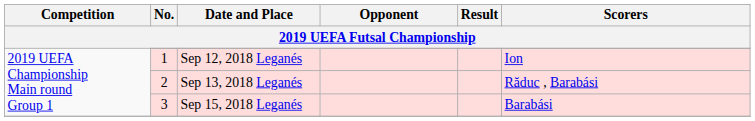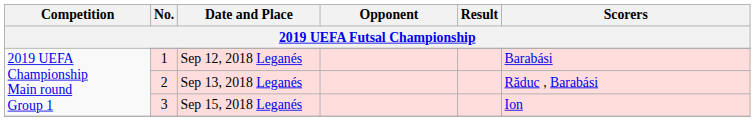 <table class="wikitable">
 <tr>
 <th width=190>Competition</th>
 <th width=5>No.</th>
 <th width=200>Date and Place</th>
 <th width=185>Opponent</th>
 <th width=40>Result</th>
 <th width=370>Scorers</th>
 </tr>
 <tr>
 <th colspan=6 align=center><a href='#'>2019 UEFA Futsal Championship</a></th>
 </tr>
 <tr>
 <td rowspan=4><a href='#'>2019 UEFA Championship <br> Main round <br> Group 1</a> </td>
 </tr>
 <tr style="background:#fdd;">
 <td style="text-align: center;">1</td>
 <td>Sep 12, 2018 <a href='#'>Leganés</a></td>
 <td></td>
 <td style="text-align: center;"></td>
-<td><a href='#'>Ion</a> </td>
+<td><a href='#'>Barabási</a> </td>
 </tr>
 <tr style="background:#fdd;">
 <td style="text-align: center;">2</td>
 <td>Sep 13, 2018 <a href='#'>Leganés</a></td>
 <td></td>
 <td style="text-align: center;"></td>
 <td><a href='#'>Răduc</a> , <a href='#'>Barabási</a> </td>
 </tr>
 <tr style="background:#fdd;">
 <td style="text-align: center;">3</td>
 <td>Sep 15, 2018 <a href='#'>Leganés</a></td>
 <td></td>
 <td style="text-align: center;"></td>
-<td><a href='#'>Barabási</a> </td>
+<td><a href='#'>Ion</a> </td>
 </tr>
 <tr>
 </tr>
 </table>
